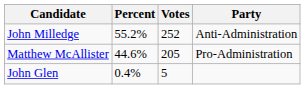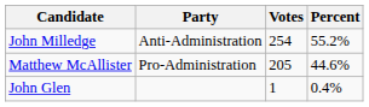 <table class=wikitable>
 <tr>
 <th>Candidate</th>
+<th>Party</th>
+<th>Votes</th>
 <th>Percent</th>
-<th>Votes</th>
-<th>Party</th>
 </tr>
 <tr>
 <td><a href='#'>John Milledge</a></td>
+<td>Anti-Administration</td>
+<td>254</td>
 <td>55.2%</td>
-<td>252</td>
-<td>Anti-Administration</td>
 </tr>
 <tr>
 <td><a href='#'>Matthew McAllister</a></td>
+<td>Pro-Administration</td>
+<td>205</td>
 <td>44.6%</td>
-<td>205</td>
-<td>Pro-Administration</td>
 </tr>
 <tr>
 <td><a href='#'> John Glen</a></td>
+<td></td>
+<td>1</td>
 <td>0.4%</td>
-<td>5</td>
-<td></td>
 </tr>
 </table>
